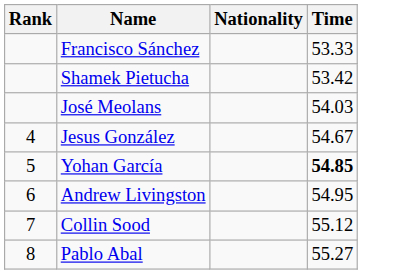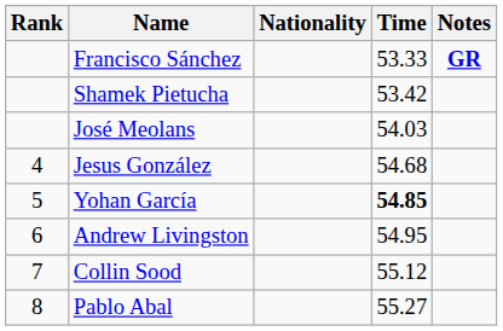 <table class="wikitable sortable" style="text-align:center">
 <tr>
 <th>Rank</th>
 <th>Name</th>
 <th>Nationality</th>
 <th>Time</th>
+<th>Notes</th>
 </tr>
 <tr>
 <td></td>
 <td align=left><a href='#'>Francisco Sánchez</a></td>
 <td align=left></td>
 <td>53.33</td>
+<td><strong><a href='#'>GR</a></strong></td>
 </tr>
 <tr>
 <td></td>
 <td align=left><a href='#'>Shamek Pietucha</a></td>
 <td align=left></td>
 <td>53.42</td>
+<td></td>
 </tr>
 <tr>
 <td></td>
 <td align=left><a href='#'>José Meolans</a></td>
 <td align=left></td>
 <td>54.03</td>
+<td></td>
 </tr>
 <tr>
 <td>4</td>
 <td align=left><a href='#'>Jesus González</a></td>
 <td align=left></td>
-<td>54.67</td>
+<td>54.68</td>
+<td></td>
 </tr>
 <tr>
 <td>5</td>
 <td align=left><a href='#'>Yohan García</a></td>
 <td align=left></td>
 <td><strong>54.85</strong></td>
+<td></td>
 </tr>
 <tr>
 <td>6</td>
 <td align=left><a href='#'>Andrew Livingston</a></td>
 <td align=left></td>
 <td>54.95</td>
+<td></td>
 </tr>
 <tr>
 <td>7</td>
 <td align=left><a href='#'>Collin Sood</a></td>
 <td align=left></td>
 <td>55.12</td>
+<td></td>
 </tr>
 <tr>
 <td>8</td>
 <td align=left><a href='#'>Pablo Abal</a></td>
 <td align=left></td>
 <td>55.27</td>
+<td></td>
 </tr>
 </table>
